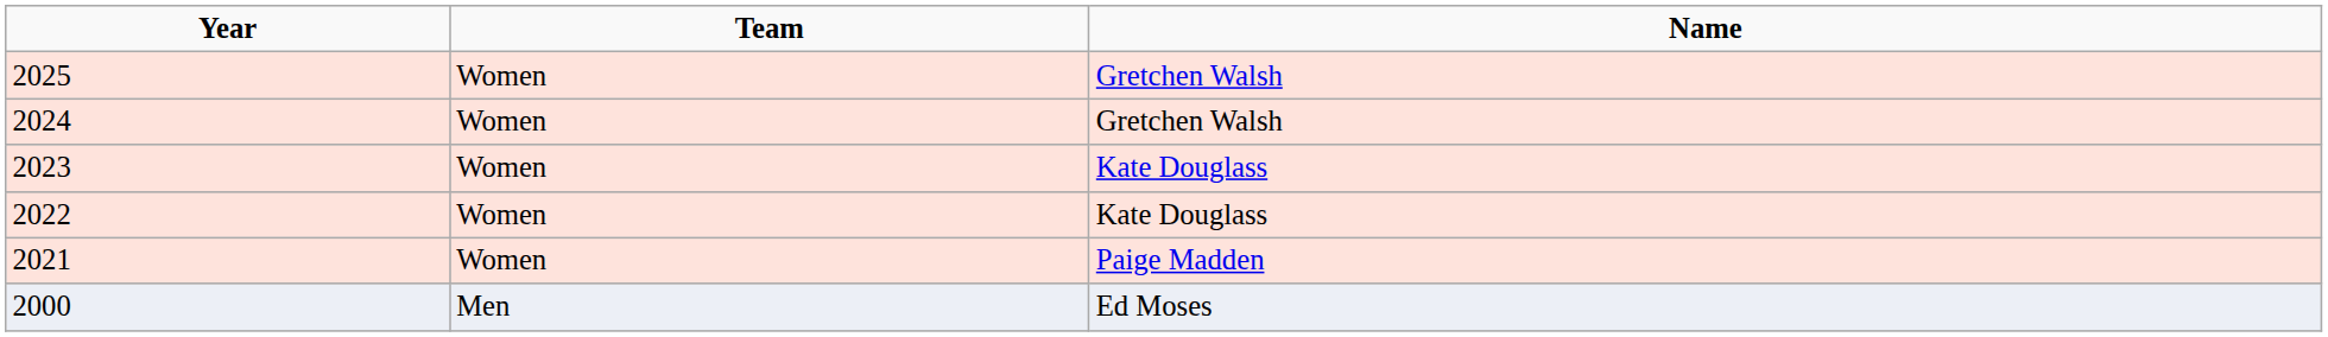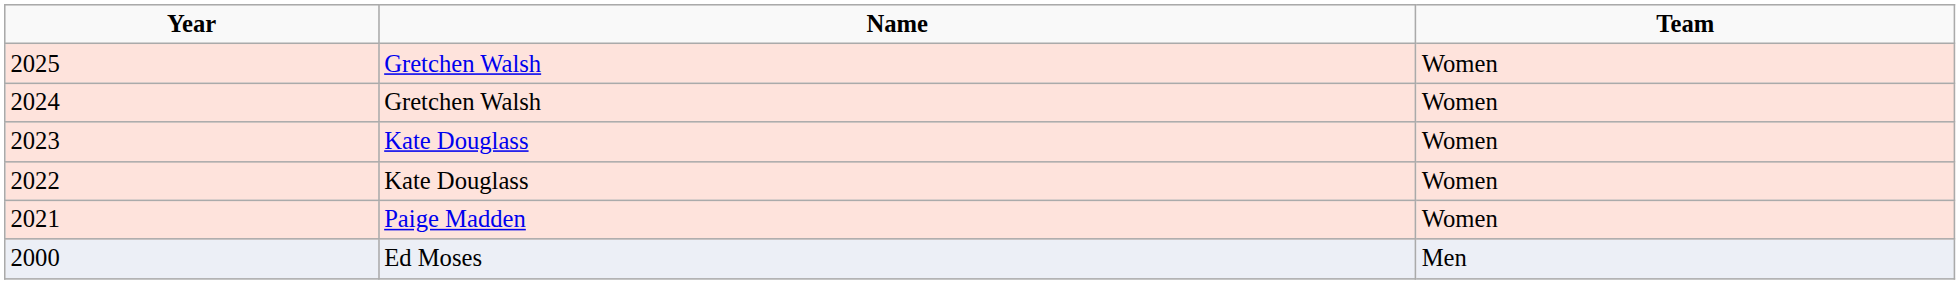 <table class="wikitable" width=80%>
 <tr>
 <td align=center><strong>Year</strong></td>
+<td align=center><strong>Name</strong></td>
 <td align=center><strong>Team</strong></td>
-<td align=center><strong>Name</strong></td>
 </tr>
 <tr bgcolor="#FEE3DC">
 <td>2025</td>
+<td><a href='#'>Gretchen Walsh</a></td>
 <td>Women</td>
-<td><a href='#'>Gretchen Walsh</a></td>
 </tr>
 <tr bgcolor="#FEE3DC">
 <td>2024</td>
+<td>Gretchen Walsh</td>
 <td>Women</td>
-<td>Gretchen Walsh</td>
 </tr>
 <tr bgcolor="#FEE3DC">
 <td>2023</td>
+<td><a href='#'>Kate Douglass</a></td>
 <td>Women</td>
-<td><a href='#'>Kate Douglass</a></td>
 </tr>
 <tr bgcolor="#FEE3DC">
 <td>2022</td>
+<td>Kate Douglass</td>
 <td>Women</td>
-<td>Kate Douglass</td>
 </tr>
 <tr bgcolor="#FEE3DC">
 <td>2021</td>
+<td><a href='#'>Paige Madden</a></td>
 <td>Women</td>
-<td><a href='#'>Paige Madden</a></td>
 </tr>
 <tr bgcolor="#ECEFF6">
 <td>2000</td>
+<td>Ed Moses</td>
 <td>Men</td>
-<td>Ed Moses</td>
 </tr>
 </table>
